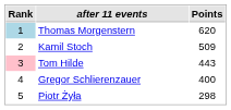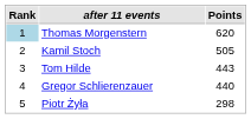 <table cellspacing="1" cellpadding="3" style="border:1px solid #aaa; font-size:86%;">
 <tr style="background:#e4e4e4;">
 <th style="border-bottom:1px solid #aaa; width:10px;">Rank</th>
 <th style="border-bottom:1px solid #aaa; width:200px;"><em>after 11 events</em></th>
 <th style="border-bottom:1px solid #aaa; width:20px;">Points</th>
 </tr>
 <tr>
 <td align=center style="background: lightblue;">1</td>
 <td> <a href='#'>Thomas Morgenstern</a></td>
 <td align=center>620</td>
 </tr>
 <tr>
 <td align=center>2</td>
 <td> <a href='#'>Kamil Stoch</a></td>
-<td align=center>509</td>
+<td align=center>505</td>
 </tr>
 <tr>
-<td align=center style="background: pink;">3</td>
+<td align=center>3</td>
 <td> <a href='#'>Tom Hilde</a></td>
 <td align=center>443</td>
 </tr>
 <tr>
 <td align=center>4</td>
 <td> <a href='#'>Gregor Schlierenzauer</a></td>
-<td align=center>400</td>
+<td align=center>440</td>
 </tr>
 <tr>
 <td align=center>5</td>
 <td> <a href='#'>Piotr Żyła</a></td>
 <td align=center>298</td>
 </tr>
 </table>
